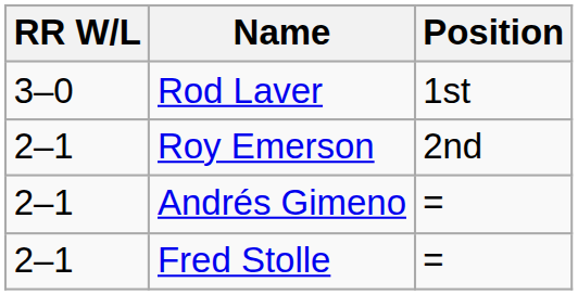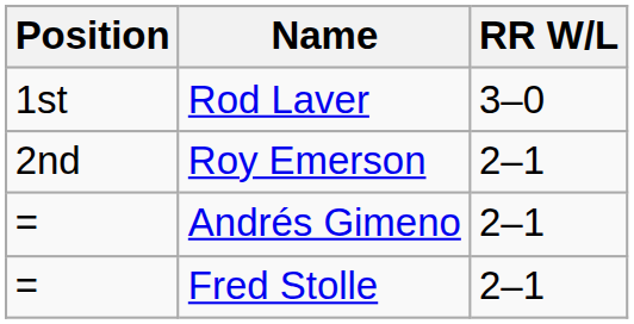 <table class="wikitable">
 <tr>
+<th>Position</th>
+<th>Name</th>
 <th>RR W/L</th>
-<th>Name</th>
-<th>Position</th>
 </tr>
 <tr>
+<td>1st</td>
+<td> <a href='#'>Rod Laver</a></td>
 <td>3–0</td>
-<td> <a href='#'>Rod Laver</a></td>
-<td>1st</td>
 </tr>
 <tr>
+<td>2nd</td>
+<td> <a href='#'>Roy Emerson</a></td>
 <td>2–1</td>
-<td> <a href='#'>Roy Emerson</a></td>
-<td>2nd</td>
 </tr>
 <tr>
+<td>=</td>
+<td> <a href='#'>Andrés Gimeno</a></td>
 <td>2–1</td>
-<td> <a href='#'>Andrés Gimeno</a></td>
-<td>=</td>
 </tr>
 <tr>
+<td>=</td>
+<td> <a href='#'>Fred Stolle</a></td>
 <td>2–1</td>
-<td> <a href='#'>Fred Stolle</a></td>
-<td>=</td>
 </tr>
 </table>
